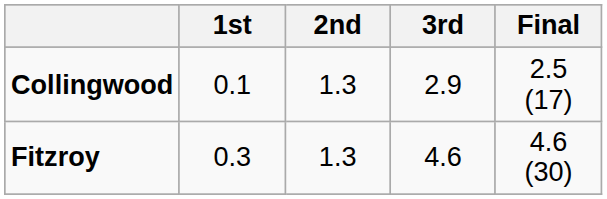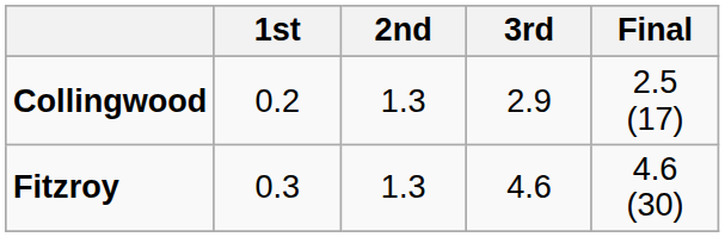 <table class="wikitable">
 <tr>
 <th width="90pt"></th>
 <th width="55pt">1st</th>
 <th width="55pt">2nd</th>
 <th width="55pt">3rd</th>
 <th width="55pt">Final</th>
 </tr>
 <tr>
 <td><strong>Collingwood</strong></td>
-<td align="center">0.1</td>
+<td align="center">0.2</td>
 <td align="center">1.3</td>
 <td align="center">2.9</td>
 <td align="center">2.5 (17)</td>
 </tr>
 <tr>
 <td><strong>Fitzroy</strong></td>
 <td align="center">0.3</td>
 <td align="center">1.3</td>
 <td align="center">4.6</td>
 <td align="center">4.6 (30)</td>
 </tr>
 </table>
